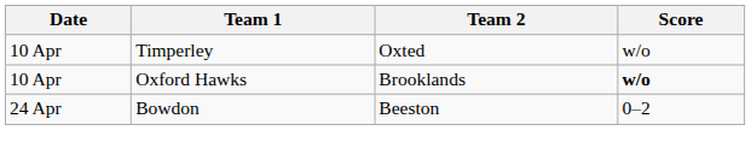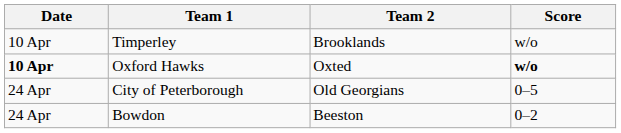 <table class="wikitable" style="font-size: 100%">
 <tr>
 <th width=100>Date</th>
 <th width=200>Team 1</th>
 <th width=200>Team 2</th>
 <th width=100>Score</th>
 </tr>
 <tr>
 <td>10 Apr</td>
 <td>Timperley</td>
-<td>Oxted</td>
+<td>Brooklands</td>
 <td>w/o</td>
 </tr>
 <tr>
-<td>10 Apr</td>
+<td><strong>10 Apr</strong></td>
 <td>Oxford Hawks</td>
-<td>Brooklands</td>
+<td>Oxted</td>
 <td><strong>w/o</strong></td>
+</tr>
+<tr>
+<td>24 Apr</td>
+<td>City of Peterborough</td>
+<td>Old Georgians</td>
+<td>0–5</td>
 </tr>
 <tr>
 <td>24 Apr</td>
 <td>Bowdon</td>
 <td>Beeston</td>
 <td>0–2</td>
 </tr>
 </table>
